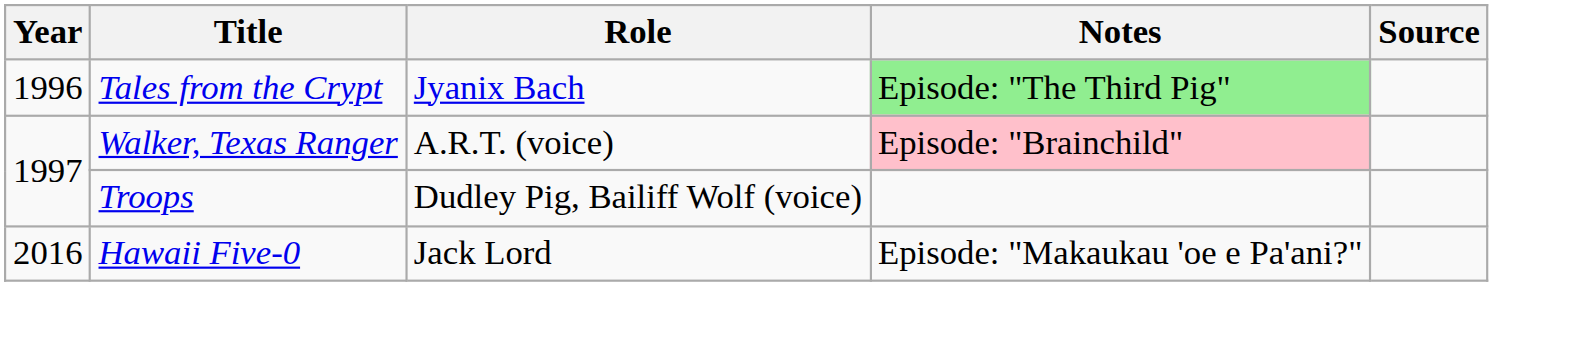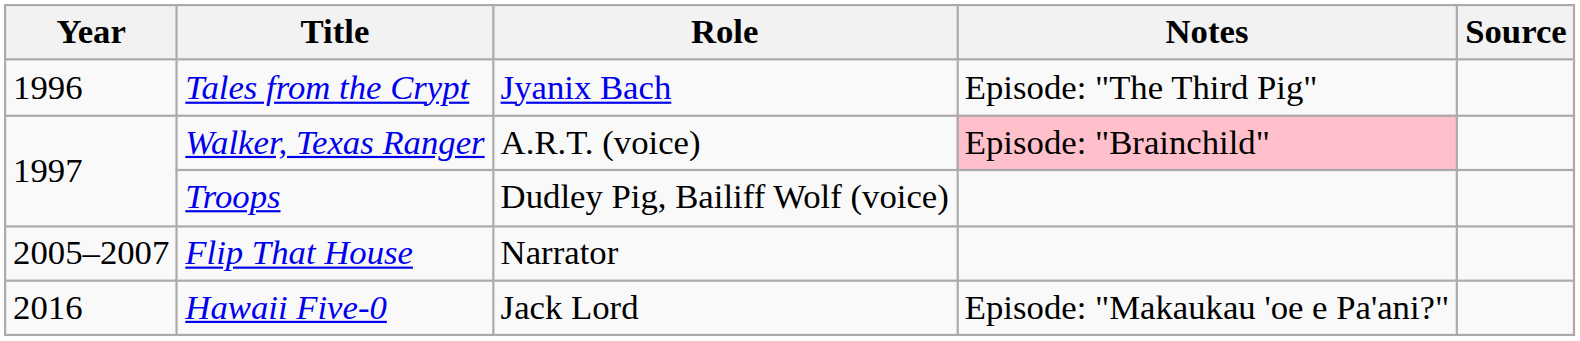 <table class="wikitable">
 <tr>
 <th>Year</th>
 <th>Title</th>
 <th>Role</th>
 <th>Notes</th>
 <th>Source</th>
 </tr>
 <tr>
 <td>1996</td>
 <td><em><a href='#'>Tales from the Crypt</a></em></td>
 <td><a href='#'>Jyanix Bach</a></td>
-<td style="background: lightgreen;">Episode: "The Third Pig"</td>
+<td>Episode: "The Third Pig"</td>
 <td></td>
 </tr>
 <tr>
 <td rowspan=2>1997</td>
 <td><em><a href='#'>Walker, Texas Ranger</a></em></td>
 <td>A.R.T. (voice)</td>
 <td style="background: pink;">Episode: "Brainchild"</td>
 <td></td>
 </tr>
 <tr>
 <td><em><a href='#'>Troops</a></em></td>
 <td>Dudley Pig, Bailiff Wolf (voice)</td>
 <td></td>
 <td></td>
 </tr>
 <tr>
+<td>2005–2007</td>
+<td><em><a href='#'>Flip That House</a></em></td>
+<td>Narrator</td>
+<td></td>
+<td></td>
+</tr>
+<tr>
 <td>2016</td>
 <td><em><a href='#'>Hawaii Five-0</a></em></td>
 <td>Jack Lord</td>
 <td>Episode: "Makaukau 'oe e Pa'ani?"</td>
 <td></td>
 </tr>
 </table>
